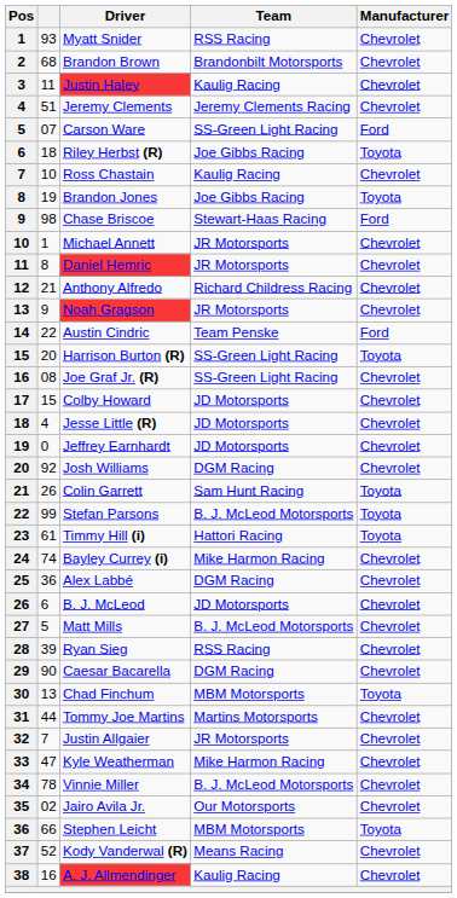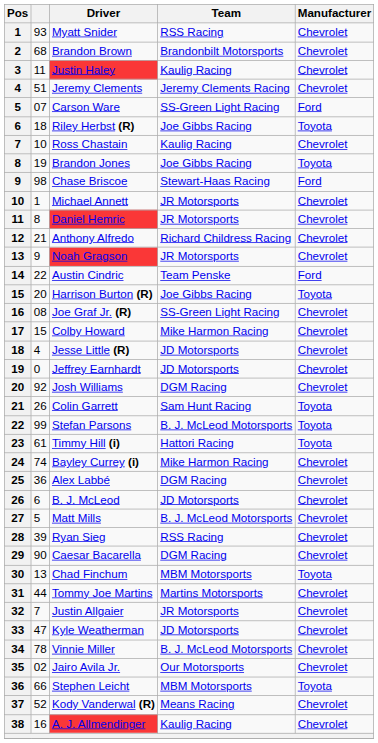 <table class="wikitable" style="font-size:98%">
 <tr>
 <th>Pos</th>
 <th></th>
 <th>Driver</th>
 <th>Team</th>
 <th>Manufacturer</th>
 </tr>
 <tr>
 <th>1</th>
 <td>93</td>
 <td><a href='#'>Myatt Snider</a></td>
 <td><a href='#'>RSS Racing</a></td>
 <td><a href='#'>Chevrolet</a></td>
 </tr>
 <tr>
 <th>2</th>
 <td>68</td>
 <td><a href='#'>Brandon Brown</a></td>
 <td><a href='#'>Brandonbilt Motorsports</a></td>
 <td><a href='#'>Chevrolet</a></td>
 </tr>
 <tr>
 <th>3</th>
 <td>11</td>
 <td style="background:#FA3737;"><a href='#'>Justin Haley</a></td>
 <td><a href='#'>Kaulig Racing</a></td>
 <td><a href='#'>Chevrolet</a></td>
 </tr>
 <tr>
 <th>4</th>
 <td>51</td>
 <td><a href='#'>Jeremy Clements</a></td>
 <td><a href='#'>Jeremy Clements Racing</a></td>
 <td><a href='#'>Chevrolet</a></td>
 </tr>
 <tr>
 <th>5</th>
 <td>07</td>
 <td><a href='#'>Carson Ware</a></td>
 <td><a href='#'>SS-Green Light Racing</a></td>
 <td><a href='#'>Ford</a></td>
 </tr>
 <tr>
 <th>6</th>
 <td>18</td>
 <td><a href='#'>Riley Herbst</a> <strong>(R)</strong></td>
 <td><a href='#'>Joe Gibbs Racing</a></td>
 <td><a href='#'>Toyota</a></td>
 </tr>
 <tr>
 <th>7</th>
 <td>10</td>
 <td><a href='#'>Ross Chastain</a></td>
 <td><a href='#'>Kaulig Racing</a></td>
 <td><a href='#'>Chevrolet</a></td>
 </tr>
 <tr>
 <th>8</th>
 <td>19</td>
 <td><a href='#'>Brandon Jones</a></td>
 <td><a href='#'>Joe Gibbs Racing</a></td>
 <td><a href='#'>Toyota</a></td>
 </tr>
 <tr>
 <th>9</th>
 <td>98</td>
 <td><a href='#'>Chase Briscoe</a></td>
 <td><a href='#'>Stewart-Haas Racing</a></td>
 <td><a href='#'>Ford</a></td>
 </tr>
 <tr>
 <th>10</th>
 <td>1</td>
 <td><a href='#'>Michael Annett</a></td>
 <td><a href='#'>JR Motorsports</a></td>
 <td><a href='#'>Chevrolet</a></td>
 </tr>
 <tr>
 <th>11</th>
 <td>8</td>
 <td style="background:#FA3737;"><a href='#'>Daniel Hemric</a></td>
 <td><a href='#'>JR Motorsports</a></td>
 <td><a href='#'>Chevrolet</a></td>
 </tr>
 <tr>
 <th>12</th>
 <td>21</td>
 <td><a href='#'>Anthony Alfredo</a></td>
 <td><a href='#'>Richard Childress Racing</a></td>
 <td><a href='#'>Chevrolet</a></td>
 </tr>
 <tr>
 <th>13</th>
 <td>9</td>
 <td style="background:#FA3737;"><a href='#'>Noah Gragson</a></td>
 <td><a href='#'>JR Motorsports</a></td>
 <td><a href='#'>Chevrolet</a></td>
 </tr>
 <tr>
 <th>14</th>
 <td>22</td>
 <td><a href='#'>Austin Cindric</a></td>
 <td><a href='#'>Team Penske</a></td>
 <td><a href='#'>Ford</a></td>
 </tr>
 <tr>
 <th>15</th>
 <td>20</td>
 <td><a href='#'>Harrison Burton</a> <strong>(R)</strong></td>
-<td><a href='#'>SS-Green Light Racing</a></td>
+<td><a href='#'>Joe Gibbs Racing</a></td>
 <td><a href='#'>Toyota</a></td>
 </tr>
 <tr>
 <th>16</th>
 <td>08</td>
 <td><a href='#'>Joe Graf Jr.</a> <strong>(R)</strong></td>
 <td><a href='#'>SS-Green Light Racing</a></td>
 <td><a href='#'>Chevrolet</a></td>
 </tr>
 <tr>
 <th>17</th>
 <td>15</td>
 <td><a href='#'>Colby Howard</a></td>
-<td><a href='#'>JD Motorsports</a></td>
+<td><a href='#'>Mike Harmon Racing</a></td>
 <td><a href='#'>Chevrolet</a></td>
 </tr>
 <tr>
 <th>18</th>
 <td>4</td>
 <td><a href='#'>Jesse Little</a> <strong>(R)</strong></td>
 <td><a href='#'>JD Motorsports</a></td>
 <td><a href='#'>Chevrolet</a></td>
 </tr>
 <tr>
 <th>19</th>
 <td>0</td>
 <td><a href='#'>Jeffrey Earnhardt</a></td>
 <td><a href='#'>JD Motorsports</a></td>
 <td><a href='#'>Chevrolet</a></td>
 </tr>
 <tr>
 <th>20</th>
 <td>92</td>
 <td><a href='#'>Josh Williams</a></td>
 <td><a href='#'>DGM Racing</a></td>
 <td><a href='#'>Chevrolet</a></td>
 </tr>
 <tr>
 <th>21</th>
 <td>26</td>
 <td><a href='#'>Colin Garrett</a></td>
 <td><a href='#'>Sam Hunt Racing</a></td>
 <td><a href='#'>Toyota</a></td>
 </tr>
 <tr>
 <th>22</th>
 <td>99</td>
 <td><a href='#'>Stefan Parsons</a></td>
 <td><a href='#'>B. J. McLeod Motorsports</a></td>
 <td><a href='#'>Toyota</a></td>
 </tr>
 <tr>
 <th>23</th>
 <td>61</td>
 <td><a href='#'>Timmy Hill</a> <strong>(i)</strong></td>
 <td><a href='#'>Hattori Racing</a></td>
 <td><a href='#'>Toyota</a></td>
 </tr>
 <tr>
 <th>24</th>
 <td>74</td>
 <td><a href='#'>Bayley Currey</a> <strong>(i)</strong></td>
 <td><a href='#'>Mike Harmon Racing</a></td>
 <td><a href='#'>Chevrolet</a></td>
 </tr>
 <tr>
 <th>25</th>
 <td>36</td>
 <td><a href='#'>Alex Labbé</a></td>
 <td><a href='#'>DGM Racing</a></td>
 <td><a href='#'>Chevrolet</a></td>
 </tr>
 <tr>
 <th>26</th>
 <td>6</td>
 <td><a href='#'>B. J. McLeod</a></td>
 <td><a href='#'>JD Motorsports</a></td>
 <td><a href='#'>Chevrolet</a></td>
 </tr>
 <tr>
 <th>27</th>
 <td>5</td>
 <td><a href='#'>Matt Mills</a></td>
 <td><a href='#'>B. J. McLeod Motorsports</a></td>
 <td><a href='#'>Chevrolet</a></td>
 </tr>
 <tr>
 <th>28</th>
 <td>39</td>
 <td><a href='#'>Ryan Sieg</a></td>
 <td><a href='#'>RSS Racing</a></td>
 <td><a href='#'>Chevrolet</a></td>
 </tr>
 <tr>
 <th>29</th>
 <td>90</td>
 <td><a href='#'>Caesar Bacarella</a></td>
 <td><a href='#'>DGM Racing</a></td>
 <td><a href='#'>Chevrolet</a></td>
 </tr>
 <tr>
 <th>30</th>
 <td>13</td>
 <td><a href='#'>Chad Finchum</a></td>
 <td><a href='#'>MBM Motorsports</a></td>
 <td><a href='#'>Toyota</a></td>
 </tr>
 <tr>
 <th>31</th>
 <td>44</td>
 <td><a href='#'>Tommy Joe Martins</a></td>
 <td><a href='#'>Martins Motorsports</a></td>
 <td><a href='#'>Chevrolet</a></td>
 </tr>
 <tr>
 <th>32</th>
 <td>7</td>
 <td><a href='#'>Justin Allgaier</a></td>
 <td><a href='#'>JR Motorsports</a></td>
 <td><a href='#'>Chevrolet</a></td>
 </tr>
 <tr>
 <th>33</th>
 <td>47</td>
 <td><a href='#'>Kyle Weatherman</a></td>
-<td><a href='#'>Mike Harmon Racing</a></td>
+<td><a href='#'>JD Motorsports</a></td>
 <td><a href='#'>Chevrolet</a></td>
 </tr>
 <tr>
 <th>34</th>
 <td>78</td>
 <td><a href='#'>Vinnie Miller</a></td>
 <td><a href='#'>B. J. McLeod Motorsports</a></td>
 <td><a href='#'>Chevrolet</a></td>
 </tr>
 <tr>
 <th>35</th>
 <td>02</td>
 <td><a href='#'>Jairo Avila Jr.</a></td>
 <td><a href='#'>Our Motorsports</a></td>
 <td><a href='#'>Chevrolet</a></td>
 </tr>
 <tr>
 <th>36</th>
 <td>66</td>
 <td><a href='#'>Stephen Leicht</a></td>
 <td><a href='#'>MBM Motorsports</a></td>
 <td><a href='#'>Toyota</a></td>
 </tr>
 <tr>
 <th>37</th>
 <td>52</td>
 <td><a href='#'>Kody Vanderwal</a> <strong>(R)</strong></td>
 <td><a href='#'>Means Racing</a></td>
 <td><a href='#'>Chevrolet</a></td>
 </tr>
 <tr>
 <th>38</th>
 <td>16</td>
 <td style="background:#FA3737;"><a href='#'>A. J. Allmendinger</a></td>
 <td><a href='#'>Kaulig Racing</a></td>
 <td><a href='#'>Chevrolet</a></td>
 </tr>
 <tr>
 <th colspan="5"></th>
 </tr>
 <tr>
 </tr>
 </table>
